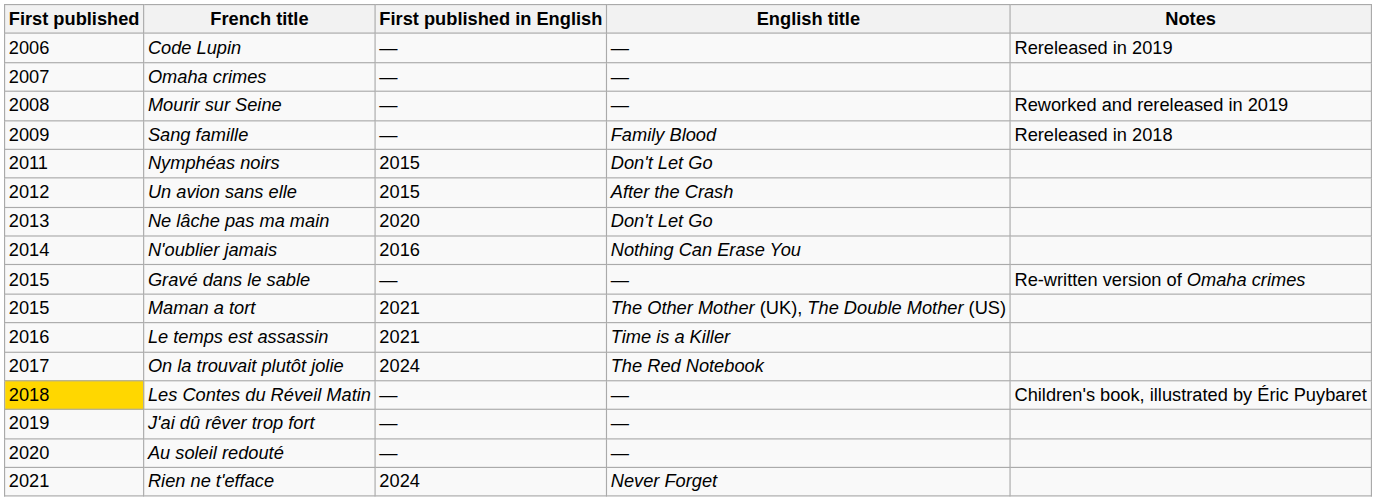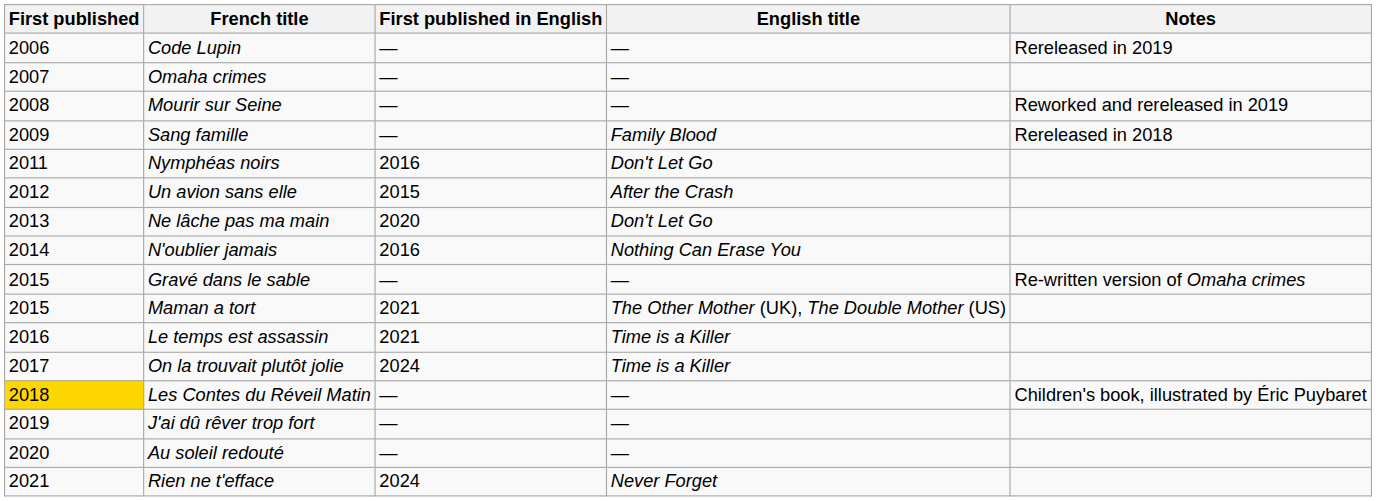 <table class="wikitable sortable">
 <tr>
 <th>First published</th>
 <th>French title</th>
 <th>First published in English</th>
 <th>English title</th>
 <th>Notes</th>
 </tr>
 <tr>
 <td>2006</td>
 <td><em>Code Lupin</em></td>
 <td>—</td>
 <td>—</td>
 <td>Rereleased in 2019</td>
 </tr>
 <tr>
 <td>2007</td>
 <td><em>Omaha crimes</em></td>
 <td>—</td>
 <td>—</td>
 <td></td>
 </tr>
 <tr>
 <td>2008</td>
 <td><em>Mourir sur Seine</em></td>
 <td>—</td>
 <td>—</td>
 <td>Reworked and rereleased in 2019</td>
 </tr>
 <tr>
 <td>2009</td>
 <td><em>Sang famille</em></td>
 <td>—</td>
 <td><em>Family Blood</em></td>
 <td>Rereleased in 2018</td>
 </tr>
 <tr>
 <td>2011</td>
 <td><em>Nymphéas noirs</em></td>
-<td>2015</td>
+<td>2016</td>
 <td><em>Don't Let Go</em></td>
 <td></td>
 </tr>
 <tr>
 <td>2012</td>
 <td><em>Un avion sans elle</em></td>
 <td>2015</td>
 <td><em>After the Crash</em></td>
 <td></td>
 </tr>
 <tr>
 <td>2013</td>
 <td><em>Ne lâche pas ma main</em></td>
 <td>2020</td>
 <td><em>Don't Let Go</em></td>
 <td></td>
 </tr>
 <tr>
 <td>2014</td>
 <td><em>N'oublier jamais</em></td>
 <td>2016</td>
 <td><em>Nothing Can Erase You</em></td>
 <td></td>
 </tr>
 <tr>
 <td>2015</td>
 <td><em>Gravé dans le sable</em></td>
 <td>—</td>
 <td>—</td>
 <td>Re-written version of <em>Omaha crimes</em></td>
 </tr>
 <tr>
 <td>2015</td>
 <td><em>Maman a tort</em></td>
 <td>2021</td>
 <td><em>The Other Mother</em> (UK), <em>The Double Mother</em> (US)</td>
 <td></td>
 </tr>
 <tr>
 <td>2016</td>
 <td><em>Le temps est assassin</em></td>
 <td>2021</td>
 <td><em>Time is a Killer</em></td>
 <td></td>
 </tr>
 <tr>
 <td>2017</td>
 <td><em>On la trouvait plutôt jolie</em></td>
 <td>2024</td>
-<td><em>The Red Notebook</em></td>
+<td><em>Time is a Killer</em></td>
 <td></td>
 </tr>
 <tr>
 <td style="background: gold;">2018</td>
 <td><em>Les Contes du Réveil Matin</em></td>
 <td>—</td>
 <td>—</td>
 <td>Children's book, illustrated by Éric Puybaret</td>
 </tr>
 <tr>
 <td>2019</td>
 <td><em>J'ai dû rêver trop fort</em></td>
 <td>—</td>
 <td>—</td>
 <td></td>
 </tr>
 <tr>
 <td>2020</td>
 <td><em>Au soleil redouté</em></td>
 <td>—</td>
 <td>—</td>
 <td></td>
 </tr>
 <tr>
 <td>2021</td>
 <td><em>Rien ne t'efface</em></td>
 <td>2024</td>
 <td><em>Never Forget</em></td>
 <td></td>
 </tr>
 </table>
